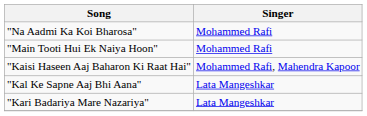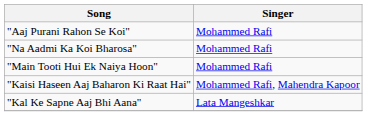 <table class="wikitable">
 <tr>
 <th>Song</th>
 <th>Singer</th>
+</tr>
+<tr>
+<td>"Aaj Purani Rahon Se Koi"</td>
+<td><a href='#'>Mohammed Rafi</a></td>
 </tr>
 <tr>
 <td>"Na Aadmi Ka Koi Bharosa"</td>
 <td><a href='#'>Mohammed Rafi</a></td>
 </tr>
 <tr>
 <td>"Main Tooti Hui Ek Naiya Hoon"</td>
 <td><a href='#'>Mohammed Rafi</a></td>
 </tr>
 <tr>
 <td>"Kaisi Haseen Aaj Baharon Ki Raat Hai"</td>
 <td><a href='#'>Mohammed Rafi</a>, <a href='#'>Mahendra Kapoor</a></td>
 </tr>
 <tr>
 <td>"Kal Ke Sapne Aaj Bhi Aana"</td>
 <td><a href='#'>Lata Mangeshkar</a></td>
 </tr>
 <tr>
-<td>"Kari Badariya Mare Nazariya"</td>
-<td><a href='#'>Lata Mangeshkar</a></td>
-</tr>
-<tr>
 </tr>
 </table>
